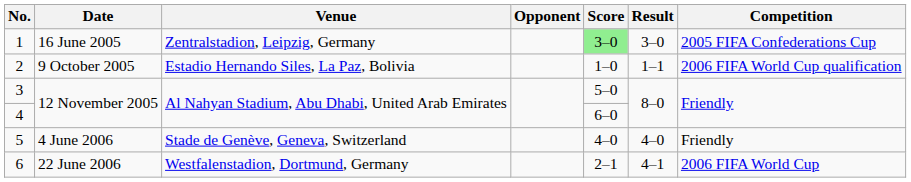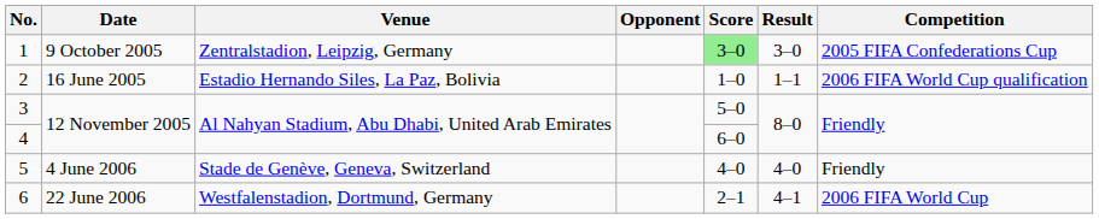 <table class="wikitable sortable">
 <tr>
 <th scope="col">No.</th>
 <th !scope="col" data-sort-type="date">Date</th>
 <th !scope="col">Venue</th>
 <th !scope="col">Opponent</th>
 <th !scope="col">Score</th>
 <th !scope="col">Result</th>
 <th !scope="col">Competition</th>
 </tr>
 <tr>
 <td scope="row" align="center">1</td>
-<td>16 June 2005</td>
+<td>9 October 2005</td>
 <td><a href='#'>Zentralstadion</a>, <a href='#'>Leipzig</a>, Germany</td>
 <td></td>
 <td align="center" style="background: lightgreen;">3–0</td>
 <td align="center">3–0</td>
 <td><a href='#'>2005 FIFA Confederations Cup</a></td>
 </tr>
 <tr>
 <td scope="row" align="center">2</td>
-<td>9 October 2005</td>
+<td>16 June 2005</td>
 <td><a href='#'>Estadio Hernando Siles</a>, <a href='#'>La Paz</a>, Bolivia</td>
 <td></td>
 <td align="center">1–0</td>
 <td align="center">1–1</td>
 <td><a href='#'>2006 FIFA World Cup qualification</a></td>
 </tr>
 <tr>
 <td scope="row" align="center">3</td>
 <td rowspan="2">12 November 2005</td>
 <td rowspan="2"><a href='#'>Al Nahyan Stadium</a>, <a href='#'>Abu Dhabi</a>, United Arab Emirates</td>
 <td rowspan="2"></td>
 <td align="center">5–0</td>
 <td rowspan="2" align="center">8–0</td>
 <td rowspan="2"><a href='#'>Friendly</a></td>
 </tr>
 <tr>
 <td scope="row" align="center">4</td>
 <td align="center">6–0</td>
 </tr>
 <tr>
 <td scope="row" align="center">5</td>
 <td>4 June 2006</td>
 <td><a href='#'>Stade de Genève</a>, <a href='#'>Geneva</a>, Switzerland</td>
 <td></td>
 <td align="center">4–0</td>
 <td align="center">4–0</td>
 <td>Friendly</td>
 </tr>
 <tr>
 <td scope="row" align="center">6</td>
 <td>22 June 2006</td>
 <td><a href='#'>Westfalenstadion</a>, <a href='#'>Dortmund</a>, Germany</td>
 <td></td>
 <td align="center">2–1</td>
 <td align="center">4–1</td>
 <td><a href='#'>2006 FIFA World Cup</a></td>
 </tr>
 </table>
